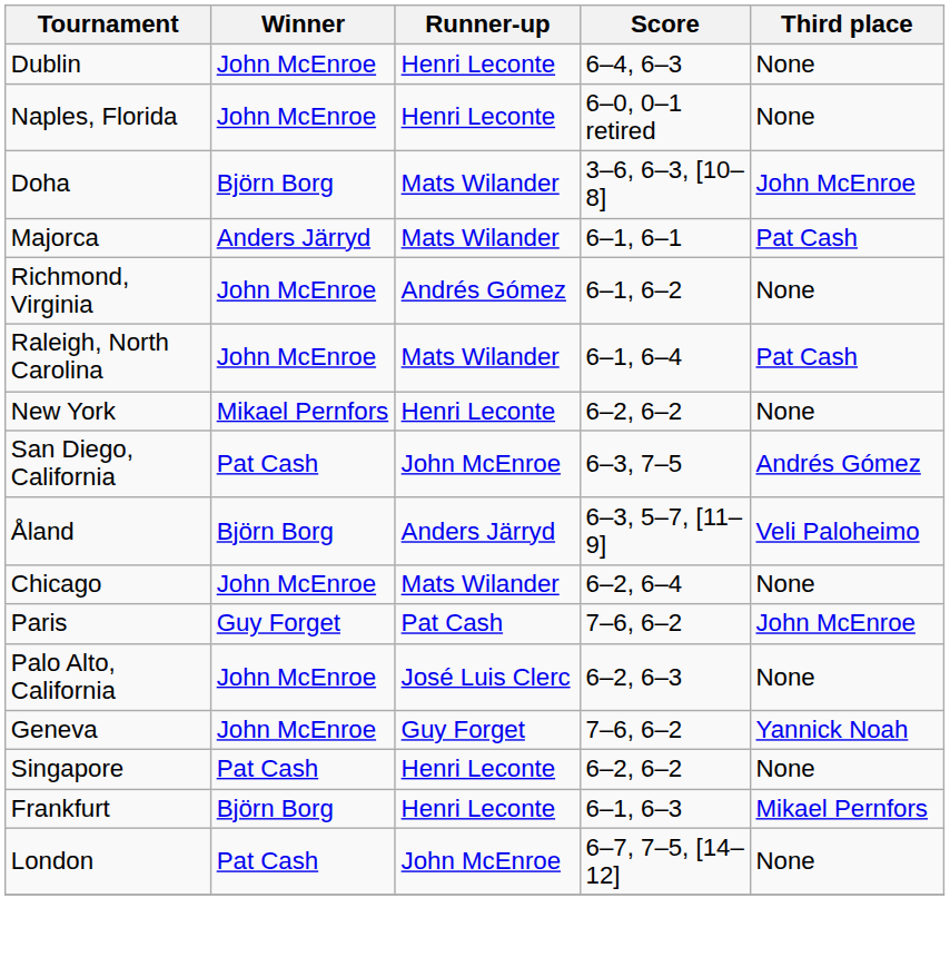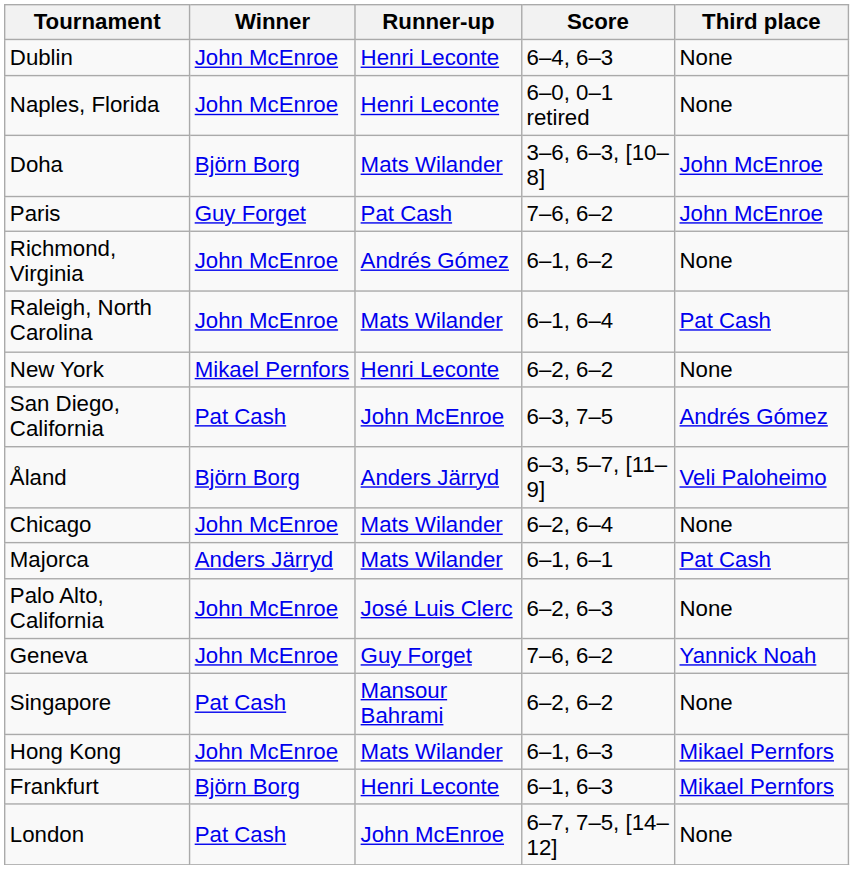 <table class="wikitable">
 <tr>
 <th style="width:160px">Tournament</th>
 <th style="width:160px">Winner</th>
 <th style="width:160px">Runner-up</th>
 <th style="width:160px" class="unsortable">Score</th>
 <th style="width:160px">Third place</th>
 </tr>
 <tr>
 <td>Dublin</td>
 <td>  <a href='#'>John McEnroe</a></td>
 <td>  <a href='#'>Henri Leconte</a></td>
 <td>6–4, 6–3</td>
 <td>None</td>
 </tr>
 <tr>
 <td>Naples, Florida</td>
 <td>  <a href='#'>John McEnroe</a></td>
 <td>  <a href='#'>Henri Leconte</a></td>
 <td>6–0, 0–1 retired</td>
 <td>None</td>
 </tr>
 <tr>
 <td>Doha</td>
 <td>  <a href='#'>Björn Borg</a></td>
 <td>  <a href='#'>Mats Wilander</a></td>
 <td>3–6, 6–3, [10–8]</td>
 <td> <a href='#'>John McEnroe</a></td>
 </tr>
 <tr>
-<td>Majorca</td>
-<td>  <a href='#'>Anders Järryd</a></td>
-<td>  <a href='#'>Mats Wilander</a></td>
-<td>6–1, 6–1</td>
-<td> <a href='#'>Pat Cash</a></td>
+<td>Paris</td>
+<td>  <a href='#'>Guy Forget</a></td>
+<td>  <a href='#'>Pat Cash</a></td>
+<td>7–6, 6–2</td>
+<td> <a href='#'>John McEnroe</a></td>
 </tr>
 <tr>
 <td>Richmond, Virginia</td>
 <td>  <a href='#'>John McEnroe</a></td>
 <td>  <a href='#'>Andrés Gómez</a></td>
 <td>6–1, 6–2</td>
 <td>None</td>
 </tr>
 <tr>
 <td>Raleigh, North Carolina</td>
 <td>  <a href='#'>John McEnroe</a></td>
 <td>  <a href='#'>Mats Wilander</a></td>
 <td>6–1, 6–4</td>
 <td> <a href='#'>Pat Cash</a></td>
 </tr>
 <tr>
 <td>New York</td>
 <td>  <a href='#'>Mikael Pernfors</a></td>
 <td>  <a href='#'>Henri Leconte</a></td>
 <td>6–2, 6–2</td>
 <td>None</td>
 </tr>
 <tr>
 <td>San Diego, California</td>
 <td>  <a href='#'>Pat Cash</a></td>
 <td>  <a href='#'>John McEnroe</a></td>
 <td>6–3, 7–5</td>
 <td> <a href='#'>Andrés Gómez</a></td>
 </tr>
 <tr>
 <td>Åland</td>
 <td>  <a href='#'>Björn Borg</a></td>
 <td>  <a href='#'>Anders Järryd</a></td>
 <td>6–3, 5–7, [11–9]</td>
 <td> <a href='#'>Veli Paloheimo</a></td>
 </tr>
 <tr>
 <td>Chicago</td>
 <td>  <a href='#'>John McEnroe</a></td>
 <td>  <a href='#'>Mats Wilander</a></td>
 <td>6–2, 6–4</td>
 <td>None</td>
 </tr>
 <tr>
-<td>Paris</td>
-<td>  <a href='#'>Guy Forget</a></td>
-<td>  <a href='#'>Pat Cash</a></td>
-<td>7–6, 6–2</td>
-<td> <a href='#'>John McEnroe</a></td>
+<td>Majorca</td>
+<td>  <a href='#'>Anders Järryd</a></td>
+<td>  <a href='#'>Mats Wilander</a></td>
+<td>6–1, 6–1</td>
+<td> <a href='#'>Pat Cash</a></td>
 </tr>
 <tr>
 <td>Palo Alto, California</td>
 <td>  <a href='#'>John McEnroe</a></td>
 <td>  <a href='#'>José Luis Clerc</a></td>
 <td>6–2, 6–3</td>
 <td>None</td>
 </tr>
 <tr>
 <td>Geneva</td>
 <td>  <a href='#'>John McEnroe</a></td>
 <td>  <a href='#'>Guy Forget</a></td>
 <td>7–6, 6–2</td>
 <td> <a href='#'>Yannick Noah</a></td>
 </tr>
 <tr>
 <td>Singapore</td>
 <td>  <a href='#'>Pat Cash</a></td>
-<td>  <a href='#'>Henri Leconte</a></td>
+<td>  <a href='#'>Mansour Bahrami</a></td>
 <td>6–2, 6–2</td>
 <td>None</td>
+</tr>
+<tr>
+<td>Hong Kong</td>
+<td>  <a href='#'>John McEnroe</a></td>
+<td>  <a href='#'>Mats Wilander</a></td>
+<td>6–1, 6–3</td>
+<td> <a href='#'>Mikael Pernfors</a></td>
 </tr>
 <tr>
 <td>Frankfurt</td>
 <td>  <a href='#'>Björn Borg</a></td>
 <td>  <a href='#'>Henri Leconte</a></td>
 <td>6–1, 6–3</td>
 <td> <a href='#'>Mikael Pernfors</a></td>
 </tr>
 <tr>
 <td>London</td>
 <td>  <a href='#'>Pat Cash</a></td>
 <td>  <a href='#'>John McEnroe</a></td>
 <td>6–7, 7–5, [14–12]</td>
 <td>None</td>
 </tr>
 <tr>
 </tr>
 </table>
